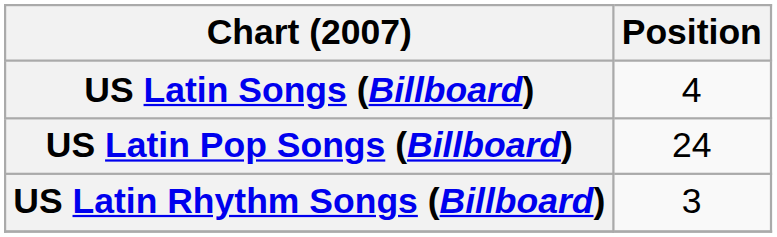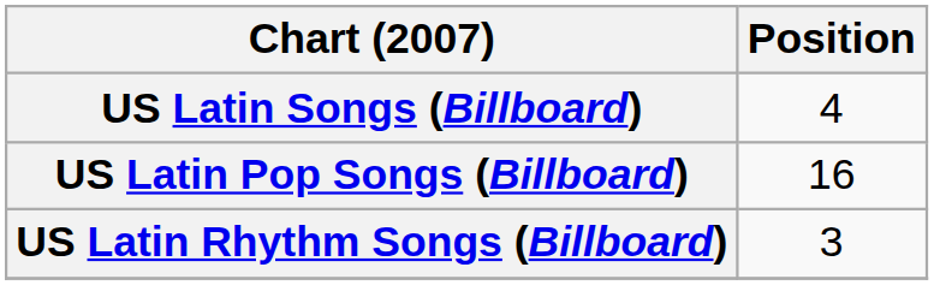 <table class="wikitable plainrowheaders" style="text-align:center;">
 <tr>
 <th scope="col">Chart (2007)</th>
 <th scope="col">Position</th>
 </tr>
 <tr>
 <th scope="row">US <a href='#'>Latin Songs</a> (<em><a href='#'>Billboard</a></em>)</th>
 <td style="text-align:center;">4</td>
 </tr>
 <tr>
 <th scope="row">US <a href='#'>Latin Pop Songs</a> (<em><a href='#'>Billboard</a></em>)</th>
-<td style="text-align:center;">24</td>
+<td style="text-align:center;">16</td>
 </tr>
 <tr>
 <th scope="row">US <a href='#'>Latin Rhythm Songs</a> (<em><a href='#'>Billboard</a></em>)</th>
 <td style="text-align:center;">3</td>
 </tr>
 <tr>
 </tr>
 </table>
